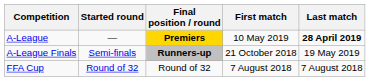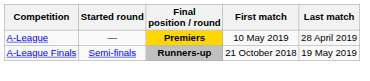 <table class="wikitable">
 <tr>
 <th>Competition</th>
 <th>Started round</th>
 <th>Final <br>position / round</th>
 <th>First match</th>
 <th>Last match</th>
 </tr>
 <tr style="text-align: center">
 <td align="left"><a href='#'>A-League</a></td>
 <td>—</td>
 <td style="background:gold;"><strong>Premiers</strong></td>
 <td>10 May 2019</td>
-<td><strong>28 April 2019</strong></td>
+<td>28 April 2019</td>
 </tr>
 <tr style="text-align: center">
 <td align=left><a href='#'>A-League Finals</a></td>
 <td><a href='#'>Semi-finals</a></td>
 <td style="background:silver;"><strong>Runners-up</strong></td>
 <td>21 October 2018</td>
 <td>19 May 2019</td>
 </tr>
-<tr style="text-align: center">
-<td align=left><a href='#'>FFA Cup</a></td>
-<td><a href='#'>Round of 32</a></td>
-<td>Round of 32</td>
-<td>7 August 2018</td>
-<td>7 August 2018</td>
-</tr>
 </table>
